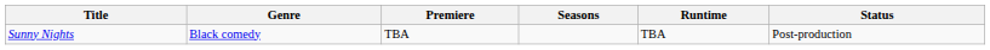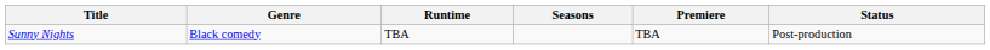 <table class="wikitable sortable" style="width:100%;">
 <tr>
 <th>Title</th>
 <th>Genre</th>
+<th>Runtime</th>
+<th>Seasons</th>
 <th>Premiere</th>
-<th>Seasons</th>
-<th>Runtime</th>
 <th>Status</th>
 </tr>
 <tr>
 <td><em><a href='#'>Sunny Nights</a></em></td>
 <td><a href='#'>Black comedy</a></td>
 <td>TBA</td>
 <td></td>
 <td>TBA</td>
 <td>Post-production</td>
 </tr>
 </table>
